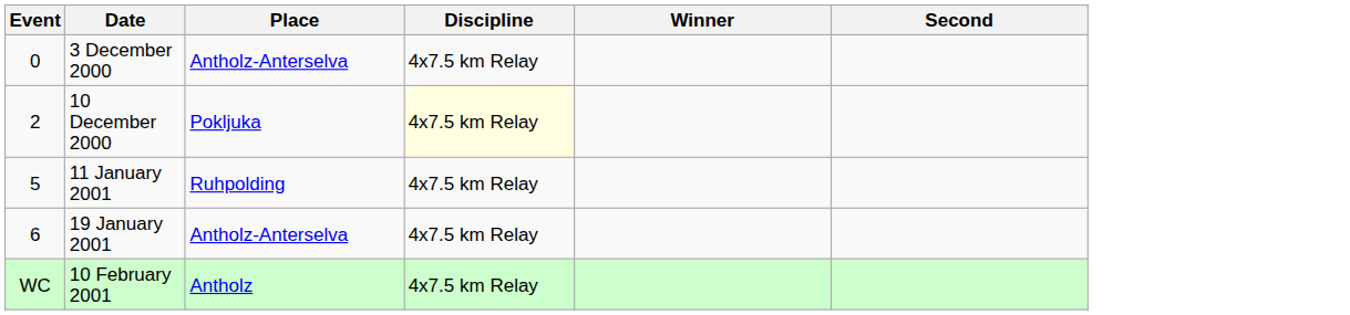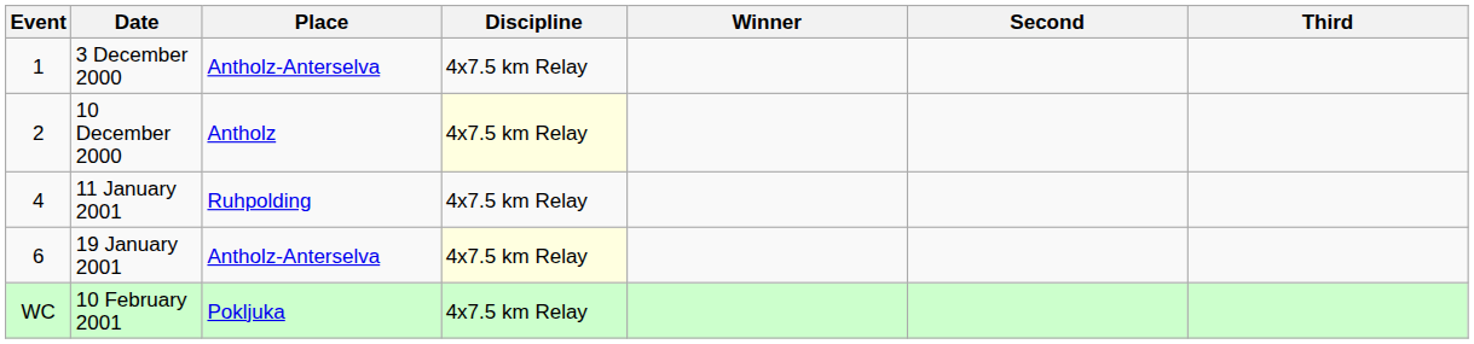 <table class="wikitable" style="font-size:95%;">
 <tr>
 <th width="30">Event</th>
 <th width="90">Date</th>
 <th width="169">Place</th>
 <th width="130">Discipline</th>
 <th width="200">Winner</th>
 <th width="200">Second</th>
+<th width="200">Third</th>
 </tr>
 <tr>
-<td align=center>0</td>
+<td align=center>1</td>
 <td>3 December 2000</td>
 <td> <a href='#'>Antholz-Anterselva</a></td>
 <td>4x7.5 km Relay</td>
+<td></td>
 <td></td>
 <td></td>
 </tr>
 <tr>
 <td align=center>2</td>
 <td>10 December 2000</td>
-<td> <a href='#'>Pokljuka</a></td>
+<td> <a href='#'>Antholz</a></td>
 <td style="background: lightyellow;">4x7.5 km Relay</td>
+<td></td>
 <td></td>
 <td></td>
 </tr>
 <tr>
-<td align=center>5</td>
+<td align=center>4</td>
 <td>11 January 2001</td>
 <td> <a href='#'>Ruhpolding</a></td>
 <td>4x7.5 km Relay</td>
+<td></td>
 <td></td>
 <td></td>
 </tr>
 <tr>
 <td align=center>6</td>
 <td>19 January 2001</td>
 <td> <a href='#'>Antholz-Anterselva</a></td>
-<td>4x7.5 km Relay</td>
+<td style="background: lightyellow;">4x7.5 km Relay</td>
+<td></td>
 <td></td>
 <td></td>
 </tr>
 <tr style="background:#CCFFCC">
 <td align=center>WC</td>
 <td>10 February 2001</td>
-<td> <a href='#'>Antholz</a></td>
+<td> <a href='#'>Pokljuka</a></td>
 <td>4x7.5 km Relay</td>
+<td></td>
 <td></td>
 <td></td>
 </tr>
 </table>
